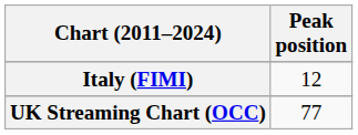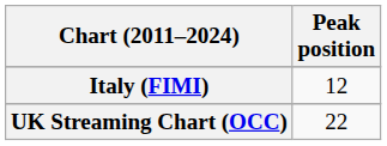 <table class="wikitable sortable plainrowheaders" style="text-align:center">
 <tr>
 <th scope="col">Chart (2011–2024)</th>
 <th scope="col">Peak<br>position</th>
 </tr>
 <tr>
 </tr>
 <tr>
 </tr>
 <tr>
 <th scope="row">Italy (<a href='#'>FIMI</a>)</th>
 <td>12</td>
 </tr>
 <tr>
 </tr>
 <tr>
 </tr>
 <tr>
 </tr>
 <tr>
 <th scope="row">UK Streaming Chart (<a href='#'>OCC</a>)</th>
-<td>77</td>
+<td>22</td>
 </tr>
 </table>
